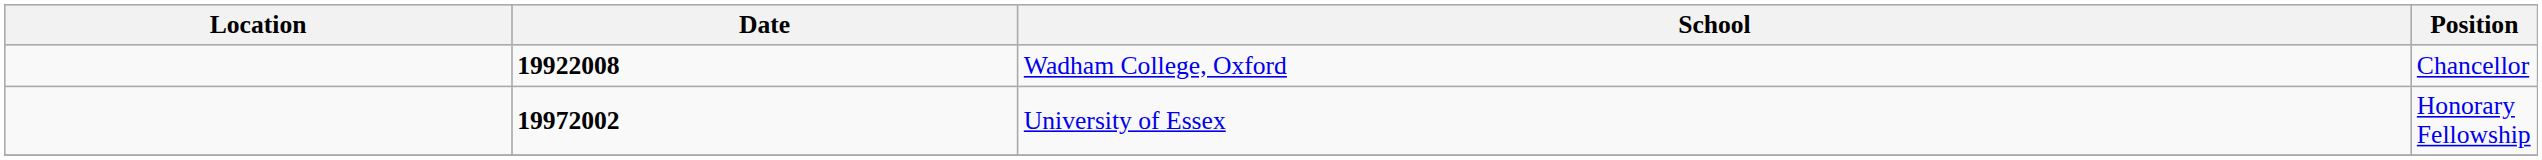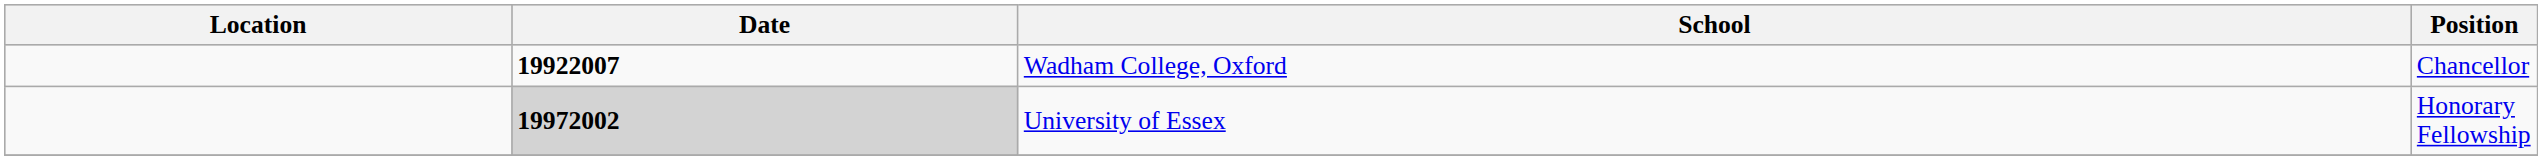 <table class="wikitable" style="width:100%;">
 <tr>
 <th style="width:20%;">Location</th>
 <th style="width:20%;">Date</th>
 <th style="width:55%;">School</th>
 <th style="width:5%;">Position</th>
 </tr>
 <tr>
 <td></td>
-<td><strong>19922008</strong></td>
+<td><strong>19922007</strong></td>
 <td><a href='#'>Wadham College, Oxford</a></td>
 <td><a href='#'>Chancellor</a></td>
 </tr>
 <tr>
 <td></td>
-<td><strong>19972002</strong></td>
+<td style="background: lightgrey;"><strong>19972002</strong></td>
 <td><a href='#'>University of Essex</a></td>
 <td><a href='#'>Honorary Fellowship</a></td>
 </tr>
 <tr>
 </tr>
 </table>
